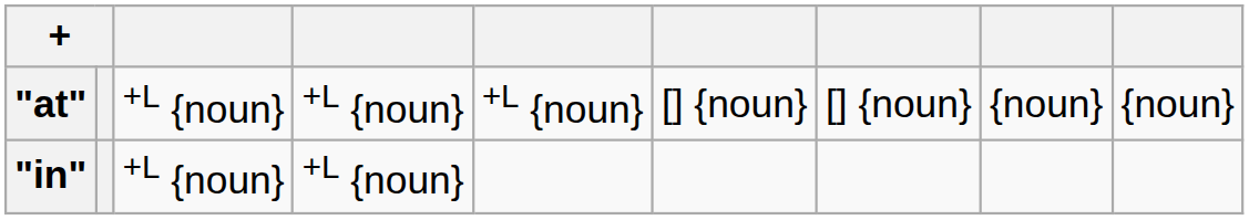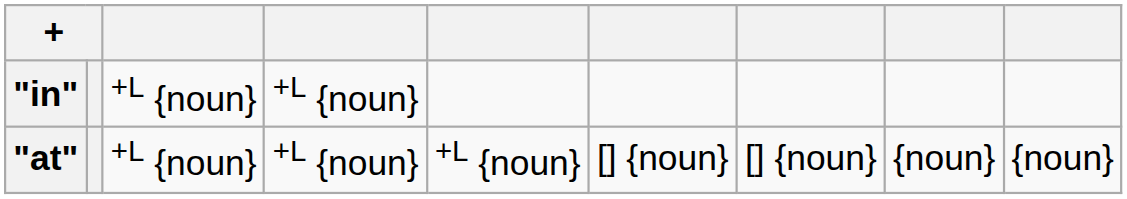 <table class="wikitable">
 <tr align="center">
 <th colspan="2">+</th>
 <th></th>
 <th></th>
 <th></th>
 <th></th>
 <th></th>
 <th></th>
 <th></th>
 </tr>
 <tr>
+<th>"in"</th>
+<th></th>
+<td><sup>+L</sup> {noun}</td>
+<td><sup>+L</sup> {noun}</td>
+<td></td>
+<td></td>
+<td></td>
+<td></td>
+<td></td>
+</tr>
+<tr>
 <th>"at"</th>
 <th></th>
 <td><sup>+L</sup> {noun}</td>
 <td><sup>+L</sup> {noun}</td>
 <td><sup>+L</sup> {noun}</td>
 <td> [] {noun}</td>
 <td> [] {noun}</td>
 <td> {noun}</td>
 <td> {noun}</td>
 </tr>
-<tr>
-<th>"in"</th>
-<th></th>
-<td><sup>+L</sup> {noun}</td>
-<td><sup>+L</sup> {noun}</td>
-<td></td>
-<td></td>
-<td></td>
-<td></td>
-<td></td>
-</tr>
 </table>
